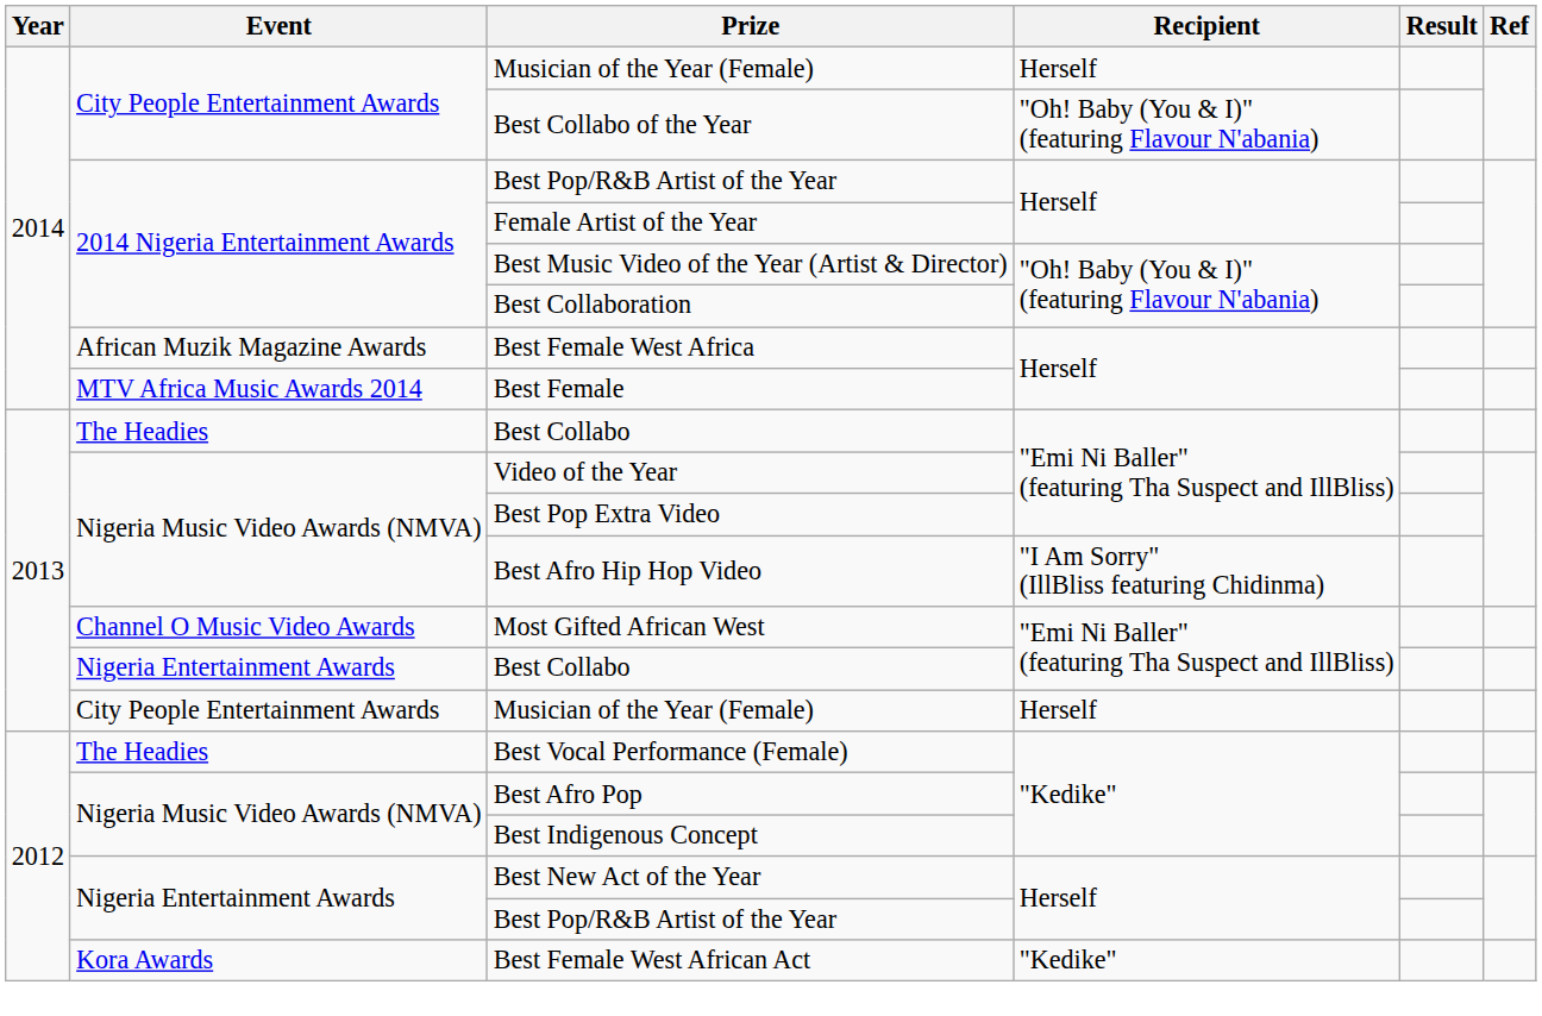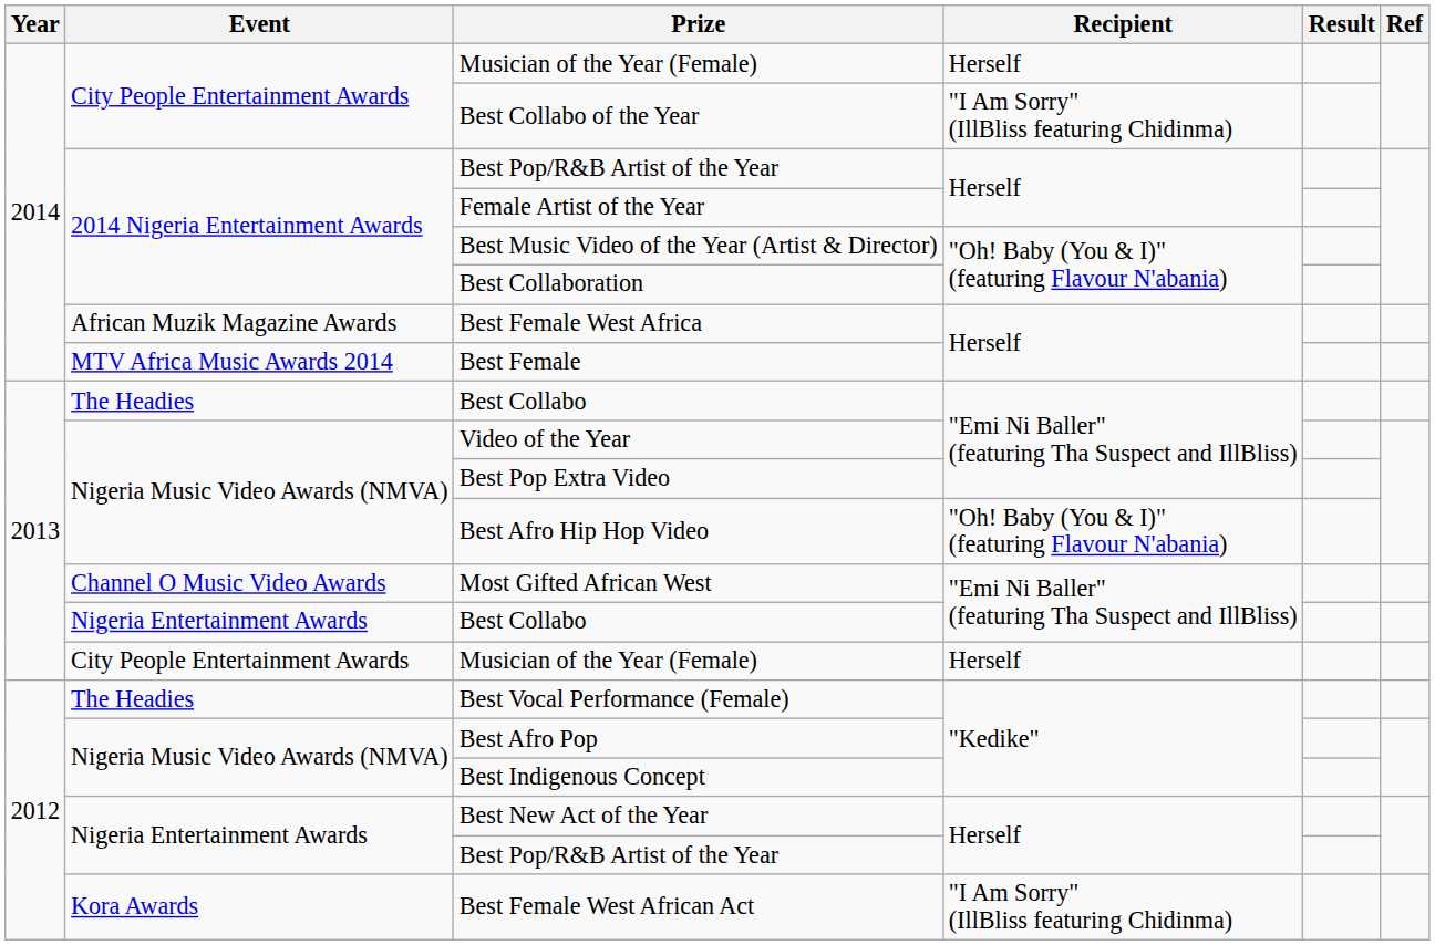 <table class ="wikitable">
 <tr>
 <th>Year</th>
 <th>Event</th>
 <th>Prize</th>
 <th>Recipient</th>
 <th>Result</th>
 <th>Ref</th>
 </tr>
 <tr>
 <td rowspan="8">2014</td>
 <td rowspan="2"><a href='#'>City People Entertainment Awards</a></td>
 <td>Musician of the Year (Female)</td>
 <td>Herself</td>
 <td></td>
 <td rowspan="2"></td>
 </tr>
 <tr>
 <td>Best Collabo of the Year</td>
-<td>"Oh! Baby (You & I)"  <br><span>(featuring <a href='#'>Flavour N'abania</a>)</span></td>
+<td>"I Am Sorry" <br><span>(IllBliss featuring Chidinma)</span></td>
 <td></td>
 </tr>
 <tr>
 <td rowspan="4"><a href='#'>2014 Nigeria Entertainment Awards</a></td>
 <td>Best Pop/R&B Artist of the Year</td>
 <td rowspan="2">Herself</td>
 <td></td>
 <td rowspan="4"></td>
 </tr>
 <tr>
 <td>Female Artist of the Year</td>
 <td></td>
 </tr>
 <tr>
 <td>Best Music Video of the Year (Artist & Director)</td>
 <td rowspan="2">"Oh! Baby (You & I)"  <br><span>(featuring <a href='#'>Flavour N'abania</a>)</span></td>
 <td></td>
 </tr>
 <tr>
 <td>Best Collaboration</td>
 <td></td>
 </tr>
 <tr>
 <td>African Muzik Magazine Awards</td>
 <td>Best Female West Africa</td>
 <td rowspan="2">Herself</td>
 <td></td>
 <td></td>
 </tr>
 <tr>
 <td><a href='#'>MTV Africa Music Awards 2014</a></td>
 <td>Best Female</td>
 <td></td>
 <td></td>
 </tr>
 <tr>
 <td rowspan="7">2013</td>
 <td><a href='#'>The Headies</a></td>
 <td>Best Collabo</td>
 <td rowspan="3">"Emi Ni Baller" <br><span>(featuring Tha Suspect and IllBliss)</span></td>
 <td></td>
 <td></td>
 </tr>
 <tr>
 <td rowspan="3">Nigeria Music Video Awards (NMVA)</td>
 <td>Video of the Year</td>
 <td></td>
 <td rowspan="3"></td>
 </tr>
 <tr>
 <td>Best Pop Extra Video</td>
 <td></td>
 </tr>
 <tr>
 <td>Best Afro Hip Hop Video</td>
-<td>"I Am Sorry" <br><span>(IllBliss featuring Chidinma)</span></td>
+<td>"Oh! Baby (You & I)"  <br><span>(featuring <a href='#'>Flavour N'abania</a>)</span></td>
 <td></td>
 </tr>
 <tr>
 <td><a href='#'>Channel O Music Video Awards</a></td>
 <td>Most Gifted African West</td>
 <td rowspan="2">"Emi Ni Baller" <br><span>(featuring Tha Suspect and IllBliss)</span></td>
 <td></td>
 <td></td>
 </tr>
 <tr>
 <td><a href='#'>Nigeria Entertainment Awards</a></td>
 <td>Best Collabo</td>
 <td></td>
 <td></td>
 </tr>
 <tr>
 <td>City People Entertainment Awards</td>
 <td>Musician of the Year (Female)</td>
 <td>Herself</td>
 <td></td>
 <td></td>
 </tr>
 <tr>
 <td rowspan="6">2012</td>
 <td><a href='#'>The Headies</a></td>
 <td>Best Vocal Performance (Female)</td>
 <td rowspan="3">"Kedike"</td>
 <td></td>
 <td></td>
 </tr>
 <tr>
 <td rowspan="2">Nigeria Music Video Awards (NMVA)</td>
 <td>Best Afro Pop</td>
 <td></td>
 <td rowspan="2"></td>
 </tr>
 <tr>
 <td>Best Indigenous Concept</td>
 <td></td>
 </tr>
 <tr>
 <td rowspan="2">Nigeria Entertainment Awards</td>
 <td>Best New Act of the Year</td>
 <td rowspan="2">Herself</td>
 <td></td>
 <td rowspan="2"></td>
 </tr>
 <tr>
 <td>Best Pop/R&B Artist of the Year</td>
 <td></td>
 </tr>
 <tr>
 <td><a href='#'>Kora Awards</a></td>
 <td>Best Female West African Act</td>
-<td>"Kedike"</td>
+<td>"I Am Sorry" <br><span>(IllBliss featuring Chidinma)</span></td>
 <td></td>
 <td></td>
 </tr>
 </table>
